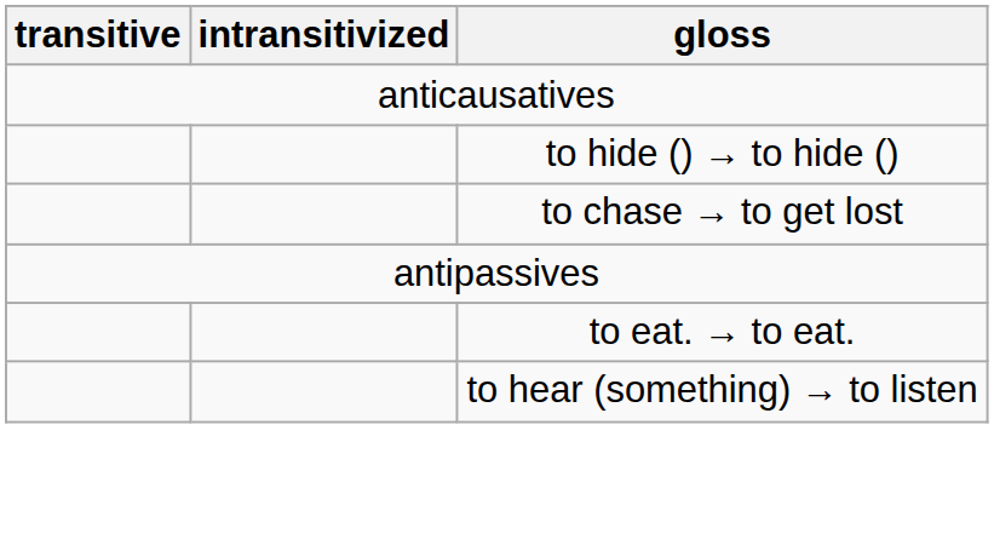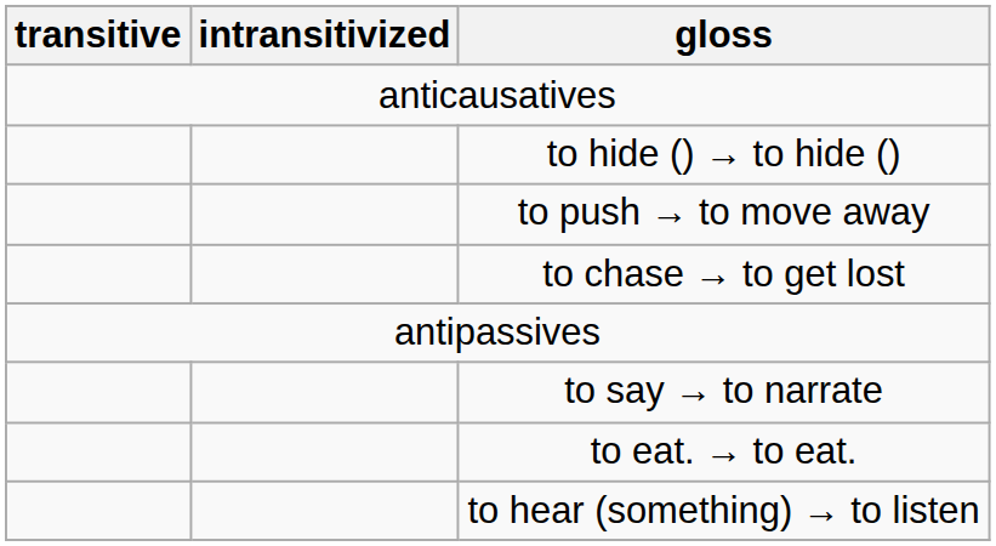 <table class="wikitable" style="text-align: center;">
 <tr>
 <th>transitive</th>
 <th>intransitivized</th>
 <th>gloss</th>
 </tr>
 <tr>
 <td colspan="3">anticausatives</td>
 </tr>
 <tr>
 <td></td>
 <td></td>
 <td>to hide () → to hide ()</td>
 </tr>
 <tr>
 <td></td>
 <td></td>
+<td>to push → to move away</td>
+</tr>
+<tr>
+<td></td>
+<td></td>
 <td>to chase → to get lost</td>
 </tr>
 <tr>
 <td colspan="3">antipassives</td>
+</tr>
+<tr>
+<td></td>
+<td></td>
+<td>to say → to narrate</td>
 </tr>
 <tr>
 <td></td>
 <td></td>
 <td>to eat. → to eat.</td>
 </tr>
 <tr>
 <td></td>
 <td></td>
 <td>to hear (something) → to listen</td>
 </tr>
 </table>
